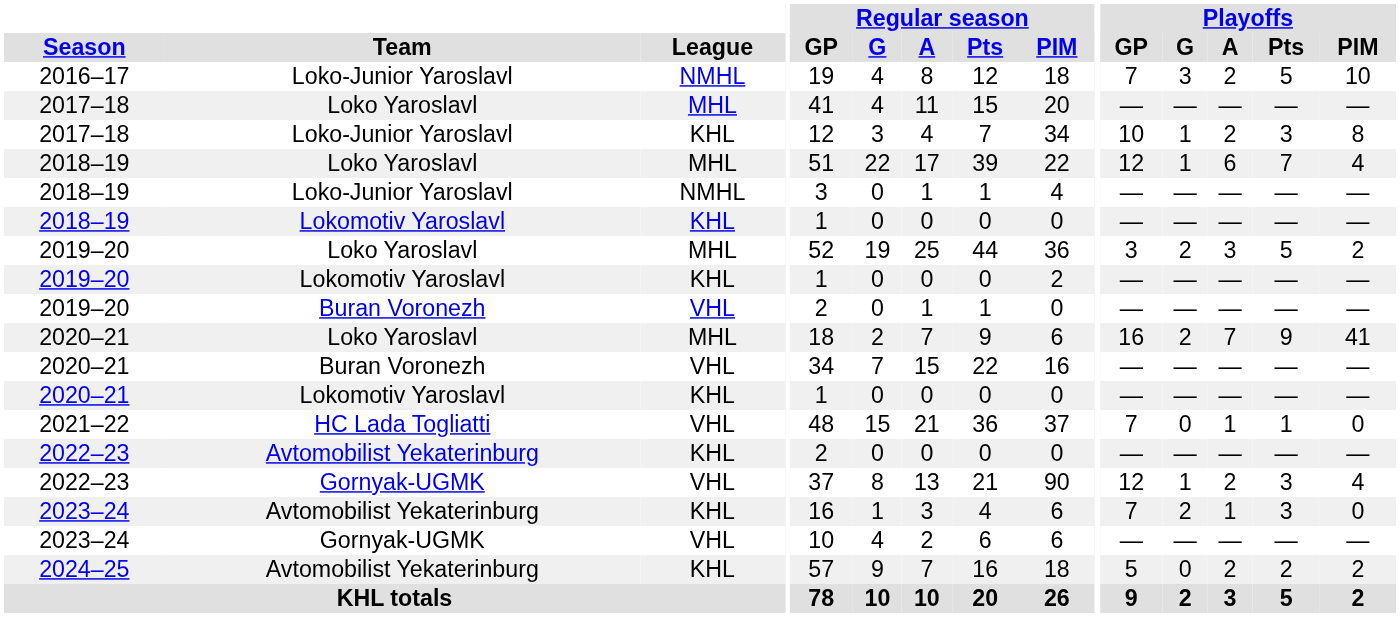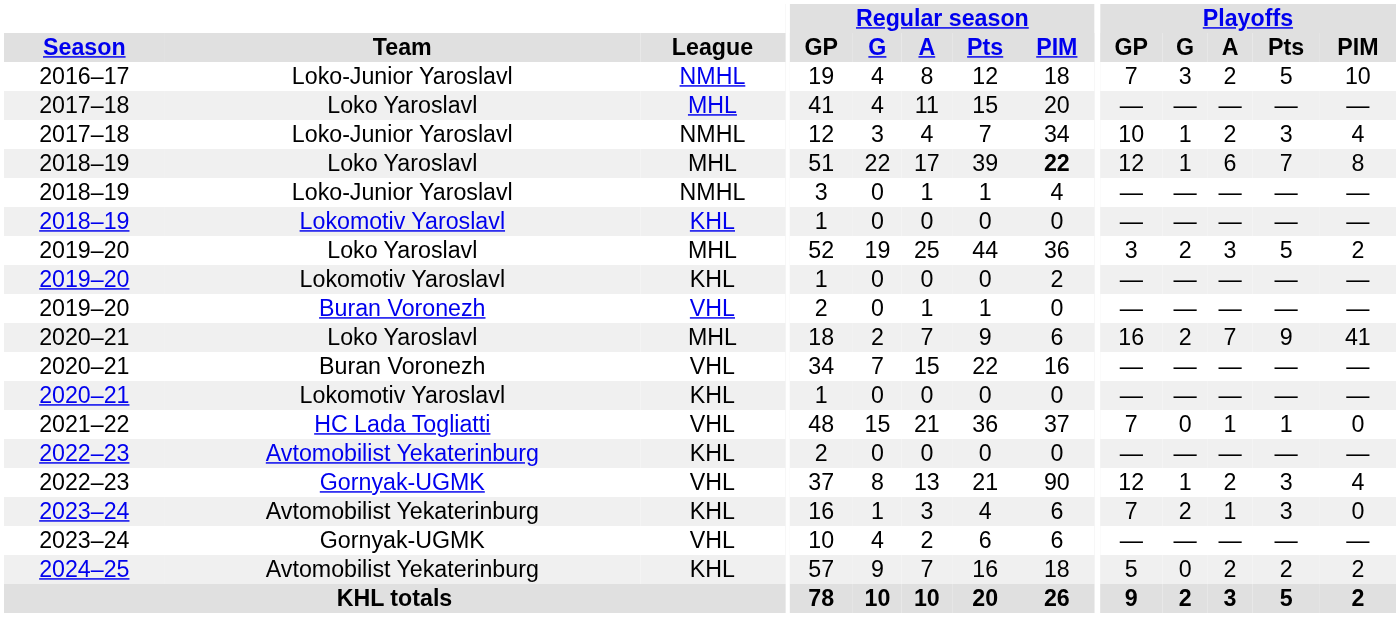 <table border="0" cellpadding="1" cellspacing="0" style="text-align:center; width:60em">
 <tr bgcolor="#e0e0e0">
 <th colspan="3" bgcolor="#ffffff"></th>
 <th rowspan="99" bgcolor="#ffffff"></th>
 <th colspan="5"><a href='#'>Regular season</a></th>
 <th rowspan="99" bgcolor="#ffffff"></th>
 <th colspan="5"><a href='#'>Playoffs</a></th>
 </tr>
 <tr bgcolor="#e0e0e0">
 <th><a href='#'>Season</a></th>
 <th>Team</th>
 <th>League</th>
 <th>GP</th>
 <th><a href='#'>G</a></th>
 <th><a href='#'>A</a></th>
 <th><a href='#'>Pts</a></th>
 <th><a href='#'>PIM</a></th>
 <th>GP</th>
 <th>G</th>
 <th>A</th>
 <th>Pts</th>
 <th>PIM</th>
 </tr>
 <tr>
 <td>2016–17</td>
 <td>Loko-Junior Yaroslavl</td>
 <td><a href='#'>NMHL</a></td>
 <td>19</td>
 <td>4</td>
 <td>8</td>
 <td>12</td>
 <td>18</td>
 <td>7</td>
 <td>3</td>
 <td>2</td>
 <td>5</td>
 <td>10</td>
 </tr>
 <tr bgcolor="#f0f0f0">
 <td>2017–18</td>
 <td>Loko Yaroslavl</td>
 <td><a href='#'>MHL</a></td>
 <td>41</td>
 <td>4</td>
 <td>11</td>
 <td>15</td>
 <td>20</td>
 <td>—</td>
 <td>—</td>
 <td>—</td>
 <td>—</td>
 <td>—</td>
 </tr>
 <tr>
 <td>2017–18</td>
 <td>Loko-Junior Yaroslavl</td>
-<td>KHL</td>
+<td>NMHL</td>
 <td>12</td>
 <td>3</td>
 <td>4</td>
 <td>7</td>
 <td>34</td>
 <td>10</td>
 <td>1</td>
 <td>2</td>
 <td>3</td>
-<td>8</td>
+<td>4</td>
 </tr>
 <tr bgcolor="#f0f0f0">
 <td>2018–19</td>
 <td>Loko Yaroslavl</td>
 <td>MHL</td>
 <td>51</td>
 <td>22</td>
 <td>17</td>
 <td>39</td>
-<td>22</td>
+<td><strong>22</strong></td>
 <td>12</td>
 <td>1</td>
 <td>6</td>
 <td>7</td>
-<td>4</td>
+<td>8</td>
 </tr>
 <tr>
 <td>2018–19</td>
 <td>Loko-Junior Yaroslavl</td>
 <td>NMHL</td>
 <td>3</td>
 <td>0</td>
 <td>1</td>
 <td>1</td>
 <td>4</td>
 <td>—</td>
 <td>—</td>
 <td>—</td>
 <td>—</td>
 <td>—</td>
 </tr>
 <tr bgcolor="#f0f0f0">
 <td><a href='#'>2018–19</a></td>
 <td><a href='#'>Lokomotiv Yaroslavl</a></td>
 <td><a href='#'>KHL</a></td>
 <td>1</td>
 <td>0</td>
 <td>0</td>
 <td>0</td>
 <td>0</td>
 <td>—</td>
 <td>—</td>
 <td>—</td>
 <td>—</td>
 <td>—</td>
 </tr>
 <tr>
 <td>2019–20</td>
 <td>Loko Yaroslavl</td>
 <td>MHL</td>
 <td>52</td>
 <td>19</td>
 <td>25</td>
 <td>44</td>
 <td>36</td>
 <td>3</td>
 <td>2</td>
 <td>3</td>
 <td>5</td>
 <td>2</td>
 </tr>
 <tr bgcolor="#f0f0f0">
 <td><a href='#'>2019–20</a></td>
 <td>Lokomotiv Yaroslavl</td>
 <td>KHL</td>
 <td>1</td>
 <td>0</td>
 <td>0</td>
 <td>0</td>
 <td>2</td>
 <td>—</td>
 <td>—</td>
 <td>—</td>
 <td>—</td>
 <td>—</td>
 </tr>
 <tr>
 <td>2019–20</td>
 <td><a href='#'>Buran Voronezh</a></td>
 <td><a href='#'>VHL</a></td>
 <td>2</td>
 <td>0</td>
 <td>1</td>
 <td>1</td>
 <td>0</td>
 <td>—</td>
 <td>—</td>
 <td>—</td>
 <td>—</td>
 <td>—</td>
 </tr>
 <tr bgcolor="#f0f0f0">
 <td>2020–21</td>
 <td>Loko Yaroslavl</td>
 <td>MHL</td>
 <td>18</td>
 <td>2</td>
 <td>7</td>
 <td>9</td>
 <td>6</td>
 <td>16</td>
 <td>2</td>
 <td>7</td>
 <td>9</td>
 <td>41</td>
 </tr>
 <tr>
 <td>2020–21</td>
 <td>Buran Voronezh</td>
 <td>VHL</td>
 <td>34</td>
 <td>7</td>
 <td>15</td>
 <td>22</td>
 <td>16</td>
 <td>—</td>
 <td>—</td>
 <td>—</td>
 <td>—</td>
 <td>—</td>
 </tr>
 <tr bgcolor="#f0f0f0">
 <td><a href='#'>2020–21</a></td>
 <td>Lokomotiv Yaroslavl</td>
 <td>KHL</td>
 <td>1</td>
 <td>0</td>
 <td>0</td>
 <td>0</td>
 <td>0</td>
 <td>—</td>
 <td>—</td>
 <td>—</td>
 <td>—</td>
 <td>—</td>
 </tr>
 <tr>
 <td>2021–22</td>
 <td><a href='#'>HC Lada Togliatti</a></td>
 <td>VHL</td>
 <td>48</td>
 <td>15</td>
 <td>21</td>
 <td>36</td>
 <td>37</td>
 <td>7</td>
 <td>0</td>
 <td>1</td>
 <td>1</td>
 <td>0</td>
 </tr>
 <tr bgcolor="#f0f0f0">
 <td><a href='#'>2022–23</a></td>
 <td><a href='#'>Avtomobilist Yekaterinburg</a></td>
 <td>KHL</td>
 <td>2</td>
 <td>0</td>
 <td>0</td>
 <td>0</td>
 <td>0</td>
 <td>—</td>
 <td>—</td>
 <td>—</td>
 <td>—</td>
 <td>—</td>
 </tr>
 <tr>
 <td>2022–23</td>
 <td><a href='#'>Gornyak-UGMK</a></td>
 <td>VHL</td>
 <td>37</td>
 <td>8</td>
 <td>13</td>
 <td>21</td>
 <td>90</td>
 <td>12</td>
 <td>1</td>
 <td>2</td>
 <td>3</td>
 <td>4</td>
 </tr>
 <tr bgcolor="#f0f0f0">
 <td><a href='#'>2023–24</a></td>
 <td>Avtomobilist Yekaterinburg</td>
 <td>KHL</td>
 <td>16</td>
 <td>1</td>
 <td>3</td>
 <td>4</td>
 <td>6</td>
 <td>7</td>
 <td>2</td>
 <td>1</td>
 <td>3</td>
 <td>0</td>
 </tr>
 <tr>
 <td>2023–24</td>
 <td>Gornyak-UGMK</td>
 <td>VHL</td>
 <td>10</td>
 <td>4</td>
 <td>2</td>
 <td>6</td>
 <td>6</td>
 <td>—</td>
 <td>—</td>
 <td>—</td>
 <td>—</td>
 <td>—</td>
 </tr>
 <tr bgcolor="#f0f0f0">
 <td><a href='#'>2024–25</a></td>
 <td>Avtomobilist Yekaterinburg</td>
 <td>KHL</td>
 <td>57</td>
 <td>9</td>
 <td>7</td>
 <td>16</td>
 <td>18</td>
 <td>5</td>
 <td>0</td>
 <td>2</td>
 <td>2</td>
 <td>2</td>
 </tr>
 <tr bgcolor="#e0e0e0">
 <th colspan="3">KHL totals</th>
 <th>78</th>
 <th>10</th>
 <th>10</th>
 <th>20</th>
 <th>26</th>
 <th>9</th>
 <th>2</th>
 <th>3</th>
 <th>5</th>
 <th>2</th>
 </tr>
 </table>
